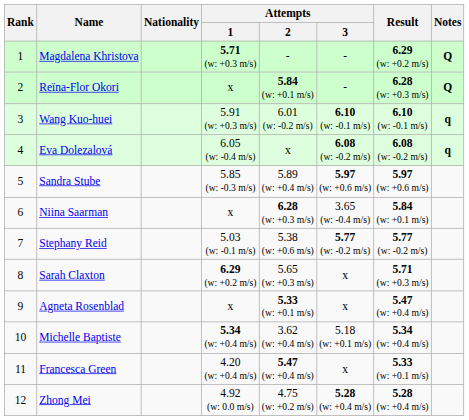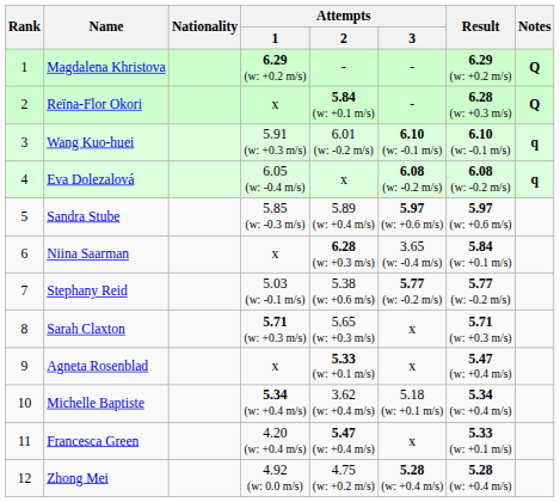 <table class="wikitable sortable" style="text-align:center">
 <tr>
 <th rowspan=2>Rank</th>
 <th rowspan=2>Name</th>
 <th rowspan=2>Nationality</th>
 <th colspan=3>Attempts</th>
 <th rowspan=2>Result</th>
 <th rowspan=2>Notes</th>
 </tr>
 <tr>
 <th>1</th>
 <th>2</th>
 <th>3</th>
 </tr>
 <tr bgcolor=ccffcc>
 <td>1</td>
 <td align=left><a href='#'>Magdalena Khristova</a></td>
 <td align=left></td>
-<td><strong>5.71</strong><br><small>(w: +0.3 m/s)</small></td>
+<td><strong>6.29</strong><br><small>(w: +0.2 m/s)</small></td>
 <td>-</td>
 <td>-</td>
 <td><strong>6.29</strong> <br><small>(w: +0.2 m/s)</small></td>
 <td><strong>Q</strong></td>
 </tr>
 <tr bgcolor=ccffcc>
 <td>2</td>
 <td align=left><a href='#'>Reïna-Flor Okori</a></td>
 <td align=left></td>
 <td>x</td>
 <td><strong>5.84</strong><br><small>(w: +0.1 m/s)</small></td>
 <td>-</td>
 <td><strong>6.28</strong> <br><small>(w: +0.3 m/s)</small></td>
 <td><strong>Q</strong></td>
 </tr>
 <tr bgcolor=ddffdd>
 <td>3</td>
 <td align=left><a href='#'>Wang Kuo-huei</a></td>
 <td align=left></td>
 <td>5.91<br><small>(w: +0.3 m/s)</small></td>
 <td>6.01<br><small>(w: -0.2 m/s)</small></td>
 <td><strong>6.10</strong><br><small>(w: -0.1 m/s)</small></td>
 <td><strong>6.10</strong> <br><small>(w: -0.1 m/s)</small></td>
 <td><strong>q</strong></td>
 </tr>
 <tr bgcolor=ddffdd>
 <td>4</td>
 <td align=left><a href='#'>Eva Dolezalová</a></td>
 <td align=left></td>
 <td>6.05<br><small>(w: -0.4 m/s)</small></td>
 <td>x</td>
 <td><strong>6.08</strong><br><small>(w: -0.2 m/s)</small></td>
 <td><strong>6.08</strong> <br><small>(w: -0.2 m/s)</small></td>
 <td><strong>q</strong></td>
 </tr>
 <tr>
 <td>5</td>
 <td align=left><a href='#'>Sandra Stube</a></td>
 <td align=left></td>
 <td>5.85<br><small>(w: -0.3 m/s)</small></td>
 <td>5.89<br><small>(w: +0.4 m/s)</small></td>
 <td><strong>5.97</strong><br><small>(w: +0.6 m/s)</small></td>
 <td><strong>5.97</strong> <br><small>(w: +0.6 m/s)</small></td>
 <td></td>
 </tr>
 <tr>
 <td>6</td>
 <td align=left><a href='#'>Niina Saarman</a></td>
 <td align=left></td>
 <td>x</td>
 <td><strong>6.28</strong><br><small>(w: +0.3 m/s)</small></td>
 <td>3.65<br><small>(w: -0.4 m/s)</small></td>
 <td><strong>5.84</strong> <br><small>(w: +0.1 m/s)</small></td>
 <td></td>
 </tr>
 <tr>
 <td>7</td>
 <td align=left><a href='#'>Stephany Reid</a></td>
 <td align=left></td>
 <td>5.03<br><small>(w: -0.1 m/s)</small></td>
 <td>5.38<br><small>(w: +0.6 m/s)</small></td>
 <td><strong>5.77</strong><br><small>(w: -0.2 m/s)</small></td>
 <td><strong>5.77</strong> <br><small>(w: -0.2 m/s)</small></td>
 <td></td>
 </tr>
 <tr>
 <td>8</td>
 <td align=left><a href='#'>Sarah Claxton</a></td>
 <td align=left></td>
-<td><strong>6.29</strong><br><small>(w: +0.2 m/s)</small></td>
+<td><strong>5.71</strong><br><small>(w: +0.3 m/s)</small></td>
 <td>5.65<br><small>(w: +0.3 m/s)</small></td>
 <td>x</td>
 <td><strong>5.71</strong> <br><small>(w: +0.3 m/s)</small></td>
 <td></td>
 </tr>
 <tr>
 <td>9</td>
 <td align=left><a href='#'>Agneta Rosenblad</a></td>
 <td align=left></td>
 <td>x</td>
 <td><strong>5.33</strong><br><small>(w: +0.1 m/s)</small></td>
 <td>x</td>
 <td><strong>5.47</strong> <br><small>(w: +0.4 m/s)</small></td>
 <td></td>
 </tr>
 <tr>
 <td>10</td>
 <td align=left><a href='#'>Michelle Baptiste</a></td>
 <td align=left></td>
 <td><strong>5.34</strong><br><small>(w: +0.4 m/s)</small></td>
 <td>3.62<br><small>(w: +0.4 m/s)</small></td>
 <td>5.18<br><small>(w: +0.1 m/s)</small></td>
 <td><strong>5.34</strong> <br><small>(w: +0.4 m/s)</small></td>
 <td></td>
 </tr>
 <tr>
 <td>11</td>
 <td align=left><a href='#'>Francesca Green</a></td>
 <td align=left></td>
 <td>4.20<br><small>(w: +0.4 m/s)</small></td>
 <td><strong>5.47</strong><br><small>(w: +0.4 m/s)</small></td>
 <td>x</td>
 <td><strong>5.33</strong> <br><small>(w: +0.1 m/s)</small></td>
 <td></td>
 </tr>
 <tr>
 <td>12</td>
 <td align=left><a href='#'>Zhong Mei</a></td>
 <td align=left></td>
 <td>4.92<br><small>(w: 0.0 m/s)</small></td>
 <td>4.75<br><small>(w: +0.2 m/s)</small></td>
 <td><strong>5.28</strong><br><small>(w: +0.4 m/s)</small></td>
 <td><strong>5.28</strong> <br><small>(w: +0.4 m/s)</small></td>
 <td></td>
 </tr>
 </table>
